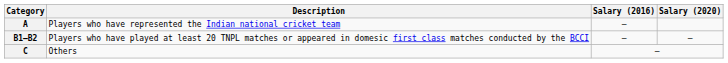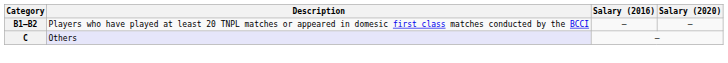 <table class="wikitable" style="font-size:90%;">
 <tr>
 <th scope="col">Category</th>
 <th scope="col">Description</th>
 <th scope="col">Salary (2016)</th>
 <th scope="col">Salary (2020)</th>
-</tr>
-<tr>
-<th scope="row">A</th>
-<td>Players who have represented the <a href='#'>Indian national cricket team</a></td>
-<td align="center">–</td>
-<td align="center"></td>
 </tr>
 <tr>
 <th scope="row">B1–B2</th>
 <td>Players who have played at least 20 TNPL matches or appeared in domesic <a href='#'>first class</a> matches conducted by the <a href='#'>BCCI</a></td>
 <td align="center">–</td>
 <td align="center">–</td>
 </tr>
 <tr>
 <th scope="row">C</th>
-<td>Others</td>
+<td style="background: lavender;">Others</td>
 <td align="center" colspan="2">–</td>
 </tr>
 </table>
